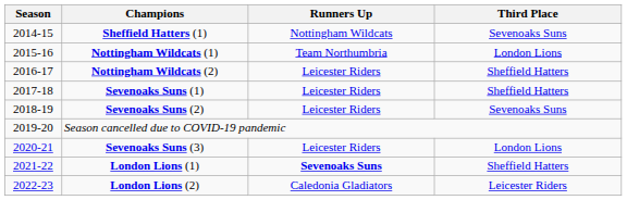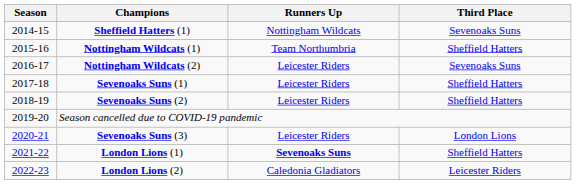 <table class="wikitable" style="width:65%; text-align:center">
 <tr>
 <th width=5%>Season</th>
 <th style="width:20%;">Champions</th>
 <th style="width:20%;">Runners Up</th>
 <th style="width:20%;">Third Place</th>
 </tr>
 <tr>
 <td>2014-15</td>
 <td><strong><a href='#'>Sheffield Hatters</a></strong> (1)</td>
 <td><a href='#'>Nottingham Wildcats</a></td>
 <td><a href='#'>Sevenoaks Suns</a></td>
 </tr>
 <tr>
 <td>2015-16</td>
 <td><strong><a href='#'>Nottingham Wildcats</a></strong> (1)</td>
 <td><a href='#'>Team Northumbria</a></td>
-<td><a href='#'>London Lions</a></td>
+<td><a href='#'>Sheffield Hatters</a></td>
 </tr>
 <tr>
 <td>2016-17</td>
 <td><strong><a href='#'>Nottingham Wildcats</a></strong> (2)</td>
 <td><a href='#'>Leicester Riders</a></td>
-<td><a href='#'>Sheffield Hatters</a></td>
+<td><a href='#'>Sevenoaks Suns</a></td>
 </tr>
 <tr>
 <td>2017-18</td>
 <td><strong><a href='#'>Sevenoaks Suns</a></strong> (1)</td>
 <td><a href='#'>Leicester Riders</a></td>
 <td><a href='#'>Sheffield Hatters</a></td>
 </tr>
 <tr>
 <td>2018-19</td>
 <td><strong><a href='#'>Sevenoaks Suns</a></strong> (2)</td>
 <td><a href='#'>Leicester Riders</a></td>
-<td><a href='#'>Sevenoaks Suns</a></td>
+<td><a href='#'>Sheffield Hatters</a></td>
 </tr>
 <tr>
 <td>2019-20</td>
 <td style="text-align:left;" colspan=3><em>Season cancelled due to COVID-19 pandemic</em></td>
 </tr>
 <tr>
 <td><a href='#'>2020-21</a></td>
 <td><strong><a href='#'>Sevenoaks Suns</a></strong> (3)</td>
 <td><a href='#'>Leicester Riders</a></td>
 <td><a href='#'>London Lions</a></td>
 </tr>
 <tr>
 <td><a href='#'>2021-22</a></td>
 <td><strong><a href='#'>London Lions</a></strong> (1)</td>
 <td><strong><a href='#'>Sevenoaks Suns</a></strong></td>
 <td><a href='#'>Sheffield Hatters</a></td>
 </tr>
 <tr>
 <td><a href='#'>2022-23</a></td>
 <td><strong><a href='#'>London Lions</a></strong> (2)</td>
 <td><a href='#'>Caledonia Gladiators</a></td>
 <td><a href='#'>Leicester Riders</a></td>
 </tr>
 </table>
